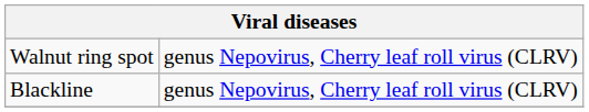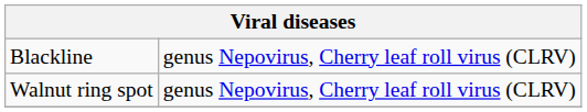 <table class="wikitable" style="clear">
 <tr>
 <th colspan=2><strong>Viral diseases</strong><br></th>
+</tr>
+<tr>
+<td>Blackline</td>
+<td>genus <a href='#'>Nepovirus</a>, <a href='#'>Cherry leaf roll virus</a> (CLRV)</td>
 </tr>
 <tr>
 <td>Walnut ring spot</td>
 <td>genus <a href='#'>Nepovirus</a>, <a href='#'>Cherry leaf roll virus</a> (CLRV)</td>
 </tr>
 <tr>
-<td>Blackline</td>
-<td>genus <a href='#'>Nepovirus</a>, <a href='#'>Cherry leaf roll virus</a> (CLRV)</td>
-</tr>
-<tr>
 </tr>
 </table>
